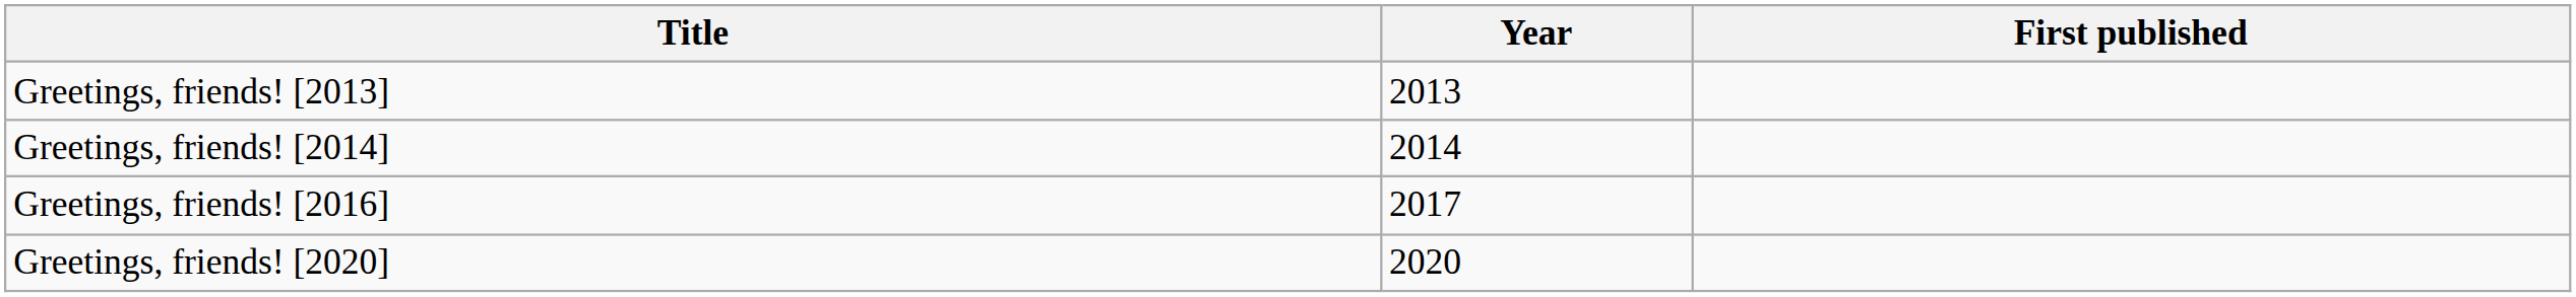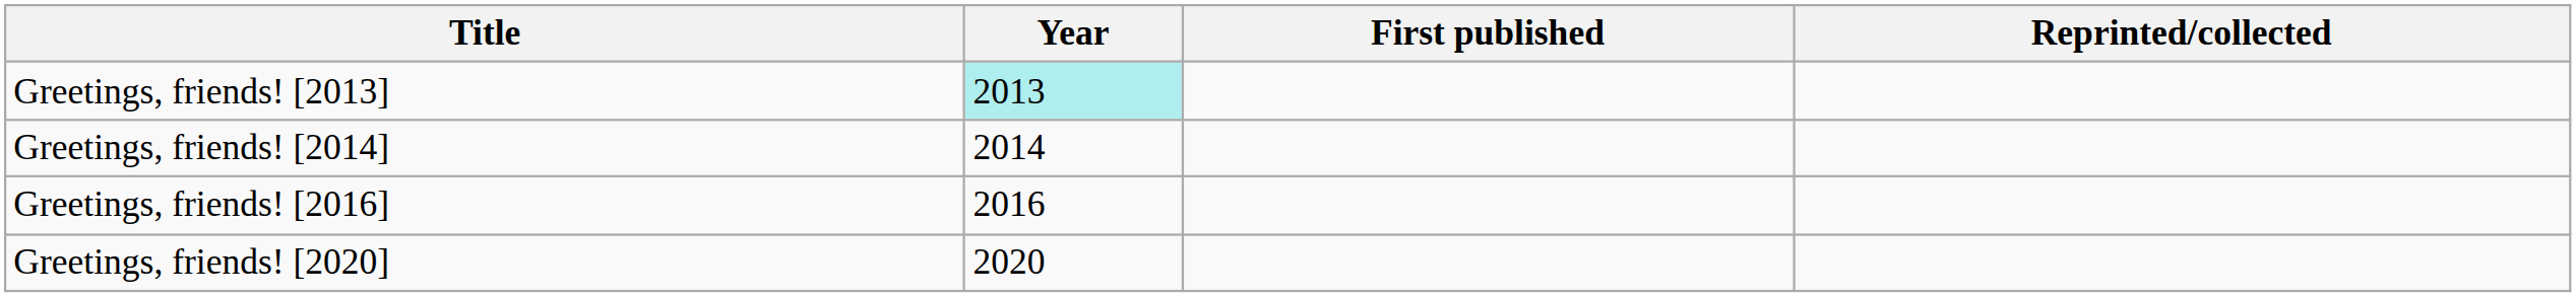 <table class='wikitable sortable' width='90%'>
 <tr>
 <th>Title</th>
 <th>Year</th>
 <th>First published</th>
+<th>Reprinted/collected</th>
 </tr>
 <tr>
 <td>Greetings, friends! [2013]</td>
-<td>2013</td>
+<td style="background: paleturquoise;">2013</td>
+<td></td>
 <td></td>
 </tr>
 <tr>
 <td>Greetings, friends! [2014]</td>
 <td>2014</td>
 <td></td>
+<td></td>
 </tr>
 <tr>
 <td>Greetings, friends! [2016]</td>
-<td>2017</td>
+<td>2016</td>
+<td></td>
 <td></td>
 </tr>
 <tr>
 <td>Greetings, friends! [2020]</td>
 <td>2020</td>
 <td></td>
+<td></td>
 </tr>
 </table>
